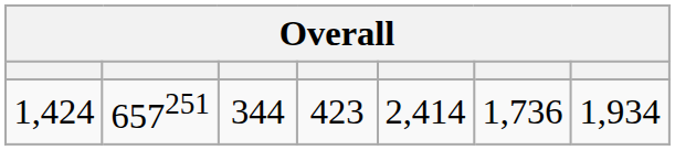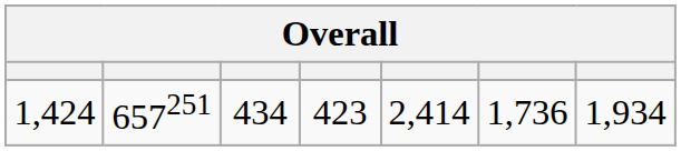 <table class="wikitable" style="text-align: center;">
 <tr>
 <th colspan=7>Overall</th>
 </tr>
 <tr>
 <th width=28></th>
 <th width=28><sup></sup></th>
 <th width=28></th>
 <th width=28></th>
 <th width=28></th>
 <th width=28></th>
 <th></th>
 </tr>
 <tr>
 <td>1,424</td>
 <td>657<sup>251</sup></td>
-<td>344</td>
+<td>434</td>
 <td>423</td>
 <td>2,414</td>
 <td>1,736</td>
 <td>1,934</td>
 </tr>
 </table>
